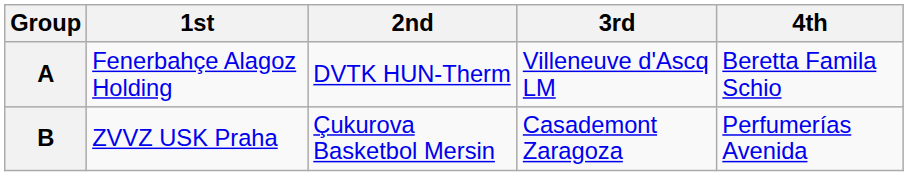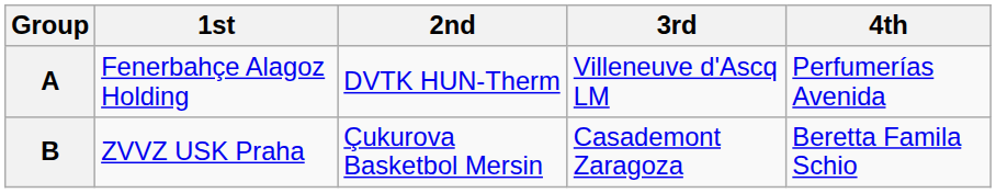 <table class="wikitable collapsible collapsed">
 <tr>
 <th>Group</th>
 <th>1st</th>
 <th>2nd</th>
 <th>3rd</th>
 <th>4th</th>
 </tr>
 <tr>
 <th>A</th>
 <td> <a href='#'>Fenerbahçe  Alagoz Holding</a></td>
 <td> <a href='#'>DVTK HUN-Therm</a></td>
 <td> <a href='#'>Villeneuve d'Ascq LM</a></td>
-<td> <a href='#'>Beretta Famila Schio</a></td>
+<td> <a href='#'>Perfumerías Avenida</a></td>
 </tr>
 <tr>
 <th>B</th>
 <td> <a href='#'>ZVVZ USK Praha</a></td>
 <td> <a href='#'>Çukurova Basketbol Mersin</a></td>
 <td> <a href='#'>Casademont Zaragoza</a></td>
-<td> <a href='#'>Perfumerías Avenida</a></td>
+<td> <a href='#'>Beretta Famila Schio</a></td>
 </tr>
 </table>
